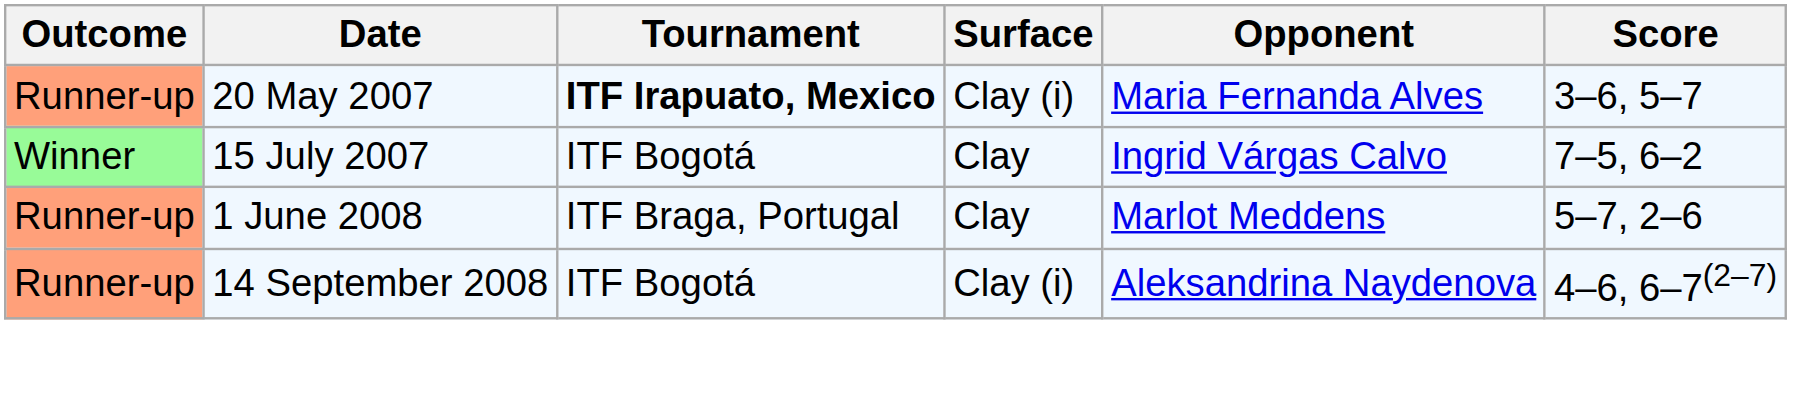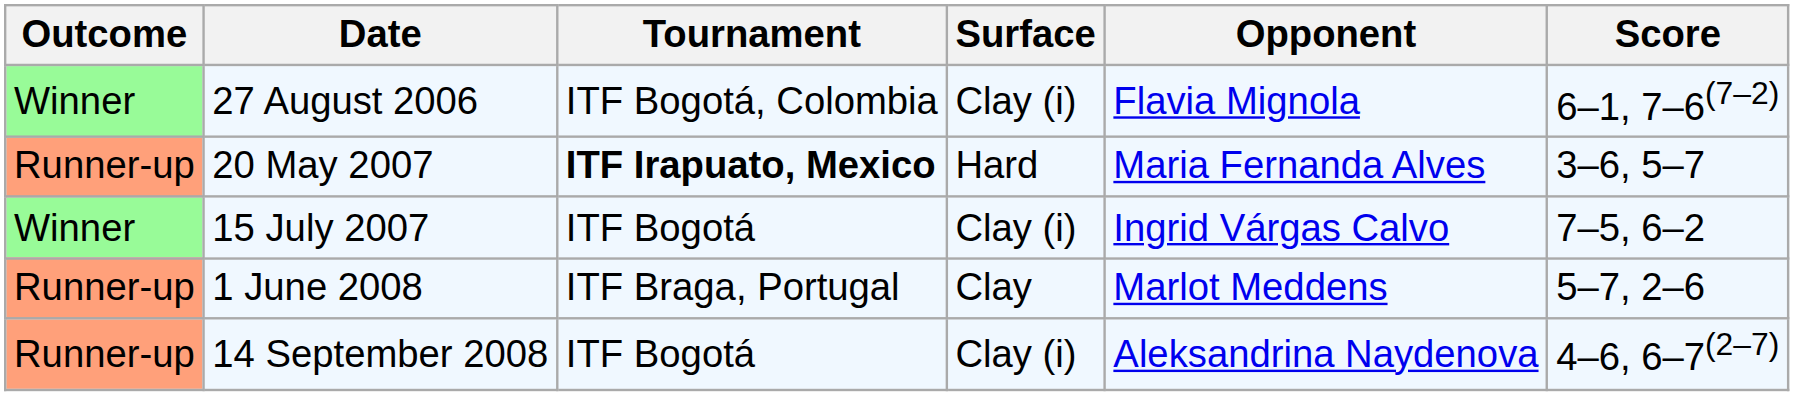 <table class="sortable wikitable">
 <tr>
 <th>Outcome</th>
 <th>Date</th>
 <th>Tournament</th>
 <th>Surface</th>
 <th>Opponent</th>
 <th class="unsortable">Score</th>
 </tr>
 <tr style="background:#f0f8ff;">
+<td bgcolor=98FB98>Winner</td>
+<td>27 August 2006</td>
+<td>ITF Bogotá, Colombia</td>
+<td>Clay (i)</td>
+<td> <a href='#'>Flavia Mignola</a></td>
+<td>6–1, 7–6<sup>(7–2)</sup></td>
+</tr>
+<tr style="background:#f0f8ff;">
 <td style="background:#ffa07a;">Runner-up</td>
 <td>20 May 2007</td>
 <td><strong>ITF Irapuato, Mexico</strong></td>
-<td>Clay (i)</td>
+<td>Hard</td>
 <td> <a href='#'>Maria Fernanda Alves</a></td>
 <td>3–6, 5–7</td>
 </tr>
 <tr style="background:#f0f8ff;">
 <td bgcolor=98FB98>Winner</td>
 <td>15 July 2007</td>
 <td>ITF Bogotá</td>
-<td>Clay</td>
+<td>Clay (i)</td>
 <td> <a href='#'>Ingrid Várgas Calvo</a></td>
 <td>7–5, 6–2</td>
 </tr>
 <tr style="background:#f0f8ff;">
 <td style="background:#ffa07a;">Runner-up</td>
 <td>1 June 2008</td>
 <td>ITF Braga, Portugal</td>
 <td>Clay</td>
 <td> <a href='#'>Marlot Meddens</a></td>
 <td>5–7, 2–6</td>
 </tr>
 <tr style="background:#f0f8ff;">
 <td style="background:#ffa07a;">Runner-up</td>
 <td>14 September 2008</td>
 <td>ITF Bogotá</td>
 <td>Clay (i)</td>
 <td> <a href='#'>Aleksandrina Naydenova</a></td>
 <td>4–6, 6–7<sup>(2–7)</sup></td>
 </tr>
 </table>
